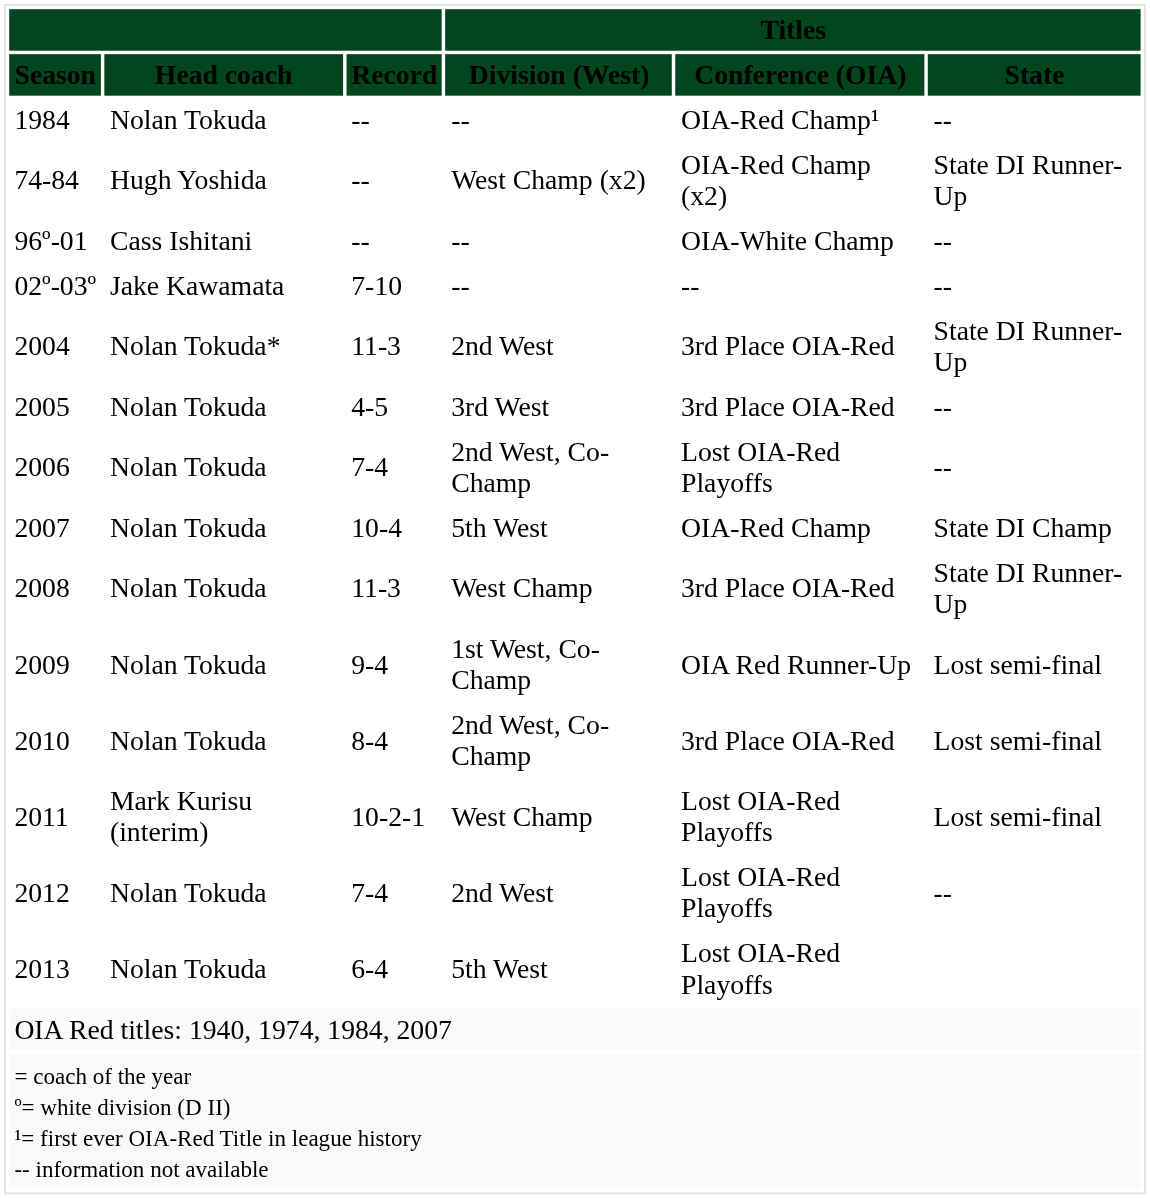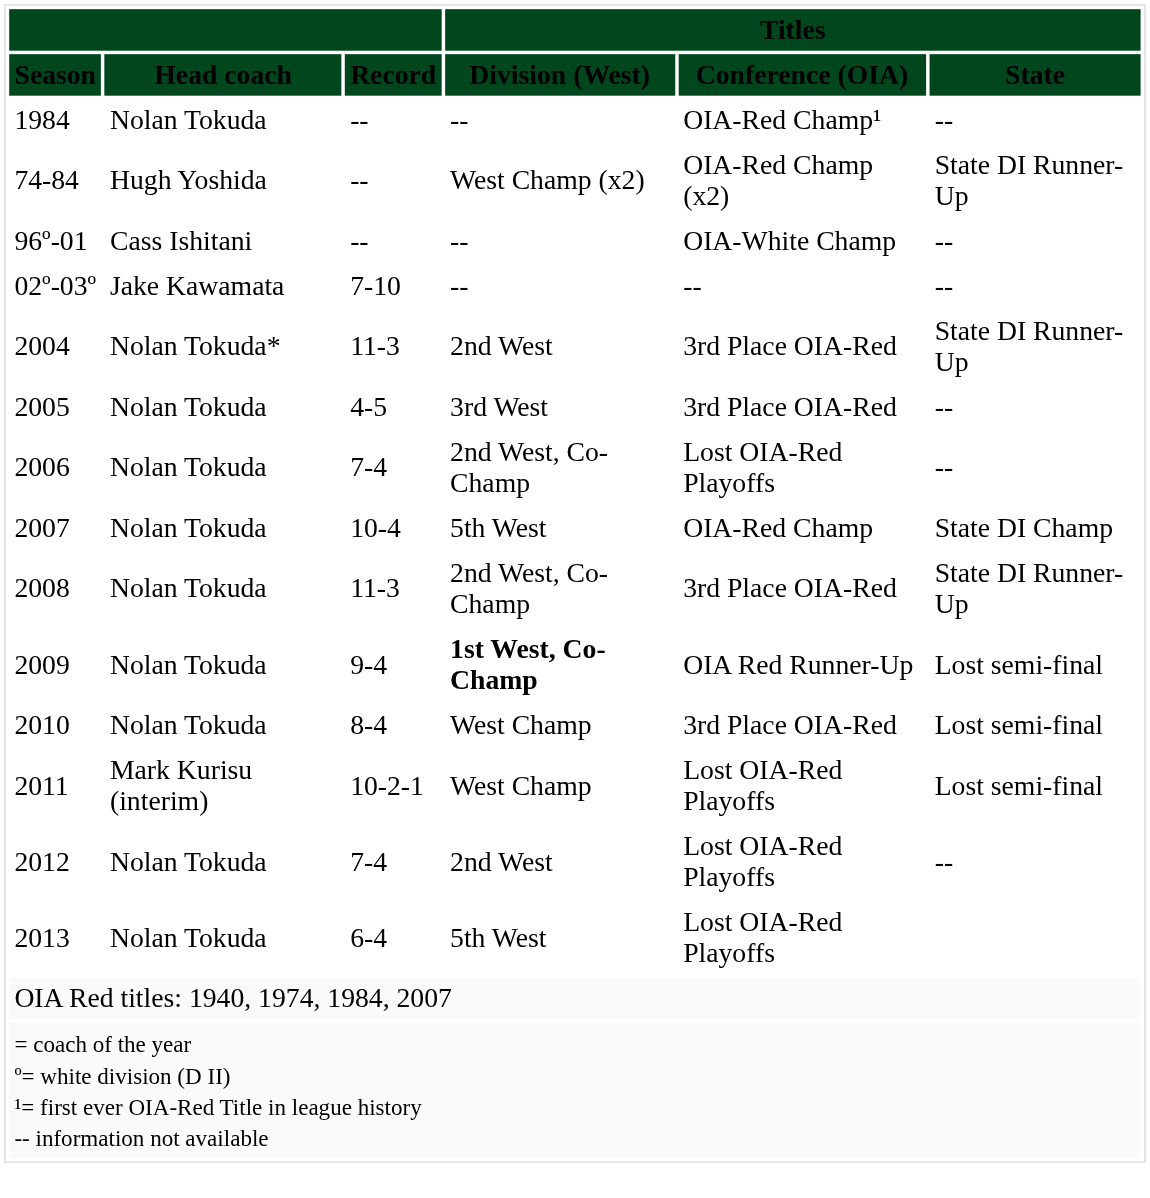 <table cellpadding="3" style="border:1px solid #e2e2e2; width: 660px;">
 <tr align="center" style="background: #02461D">
 <td colspan="3"></td>
 <td colspan="3"><span> <strong>Titles</strong></span></td>
 </tr>
 <tr align="center" style="background: #02461D">
 <td><span> <strong>Season</strong></span></td>
 <td><span> <strong>Head coach</strong></span></td>
 <td><span> <strong>Record</strong></span></td>
 <td><span> <strong>Division (West)</strong></span></td>
 <td><span> <strong>Conference (OIA)</strong></span></td>
 <td><span> <strong>State</strong></span></td>
 </tr>
 <tr>
 <td>1984</td>
 <td>Nolan Tokuda</td>
 <td>--</td>
 <td>--</td>
 <td>OIA-Red Champ¹</td>
 <td>--</td>
 </tr>
 <tr>
 <td>74-84</td>
 <td>Hugh Yoshida</td>
 <td>--</td>
 <td>West Champ (x2)</td>
 <td>OIA-Red Champ (x2)</td>
 <td>State DI Runner-Up</td>
 </tr>
 <tr>
 <td>96º-01</td>
 <td>Cass Ishitani</td>
 <td>--</td>
 <td>--</td>
 <td>OIA-White Champ</td>
 <td>--</td>
 </tr>
 <tr>
 <td>02º-03º</td>
 <td>Jake Kawamata</td>
 <td>7-10</td>
 <td>--</td>
 <td>--</td>
 <td>--</td>
 </tr>
 <tr>
 <td>2004</td>
 <td>Nolan Tokuda*</td>
 <td>11-3</td>
 <td>2nd West</td>
 <td>3rd Place OIA-Red</td>
 <td>State DI Runner-Up</td>
 </tr>
 <tr>
 <td>2005</td>
 <td>Nolan Tokuda</td>
 <td>4-5</td>
 <td>3rd West</td>
 <td>3rd Place OIA-Red</td>
 <td>--</td>
 </tr>
 <tr>
 <td>2006</td>
 <td>Nolan Tokuda</td>
 <td>7-4</td>
 <td>2nd West, Co-Champ</td>
 <td>Lost OIA-Red Playoffs</td>
 <td>--</td>
 </tr>
 <tr>
 <td>2007</td>
 <td>Nolan Tokuda</td>
 <td>10-4</td>
 <td>5th West</td>
 <td>OIA-Red Champ</td>
 <td>State DI Champ</td>
 </tr>
 <tr>
 <td>2008</td>
 <td>Nolan Tokuda</td>
 <td>11-3</td>
-<td>West Champ</td>
+<td>2nd West, Co-Champ</td>
 <td>3rd Place OIA-Red</td>
 <td>State DI Runner-Up</td>
 </tr>
 <tr>
 <td>2009</td>
 <td>Nolan Tokuda</td>
 <td>9-4</td>
-<td>1st West, Co-Champ</td>
+<td><strong>1st West, Co-Champ</strong></td>
 <td>OIA Red Runner-Up</td>
 <td>Lost semi-final</td>
 </tr>
 <tr>
 <td>2010</td>
 <td>Nolan Tokuda</td>
 <td>8-4</td>
-<td>2nd West, Co-Champ</td>
+<td>West Champ</td>
 <td>3rd Place OIA-Red</td>
 <td>Lost semi-final</td>
 </tr>
 <tr>
 <td>2011</td>
 <td>Mark Kurisu (interim)</td>
 <td>10-2-1</td>
 <td>West Champ</td>
 <td>Lost OIA-Red Playoffs</td>
 <td>Lost semi-final</td>
 </tr>
 <tr>
 <td>2012</td>
 <td>Nolan Tokuda</td>
 <td>7-4</td>
 <td>2nd West</td>
 <td>Lost OIA-Red Playoffs</td>
 <td>--</td>
 </tr>
 <tr>
 <td>2013</td>
 <td>Nolan Tokuda</td>
 <td>6-4</td>
 <td>5th West</td>
 <td>Lost OIA-Red Playoffs</td>
 <td></td>
 </tr>
 <tr>
 <td colspan="6" style="background-color:#fafafa;">OIA Red titles: 1940, 1974, 1984, 2007</td>
 </tr>
 <tr>
 <td colspan="6" style="background-color:#fafafa;"><small>= coach of the year <br>º= white division (D II)<br>¹= first ever OIA-Red Title in league history<br> -- information not available</small></td>
 </tr>
 </table>
